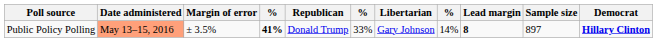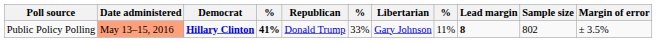 <table class="wikitable">
 <tr>
 <th>Poll source</th>
 <th>Date administered</th>
-<th>Margin of error</th>
+<th>Democrat</th>
 <th>%</th>
 <th>Republican</th>
 <th>%</th>
 <th>Libertarian</th>
 <th>%</th>
 <th>Lead margin</th>
 <th>Sample size</th>
-<th>Democrat</th>
+<th>Margin of error</th>
 </tr>
 <tr>
 <td>Public Policy Polling</td>
 <td style="background: lightsalmon;">May 13–15, 2016</td>
-<td>± 3.5%</td>
+<td><strong><a href='#'>Hillary Clinton</a></strong></td>
 <td><strong>41%</strong></td>
 <td><a href='#'>Donald Trump</a></td>
 <td>33%</td>
 <td><a href='#'>Gary Johnson</a></td>
-<td>14%</td>
+<td>11%</td>
 <td><strong>8</strong></td>
-<td>897</td>
-<td><strong><a href='#'>Hillary Clinton</a></strong></td>
+<td>802</td>
+<td>± 3.5%</td>
 </tr>
 </table>
